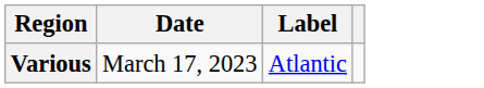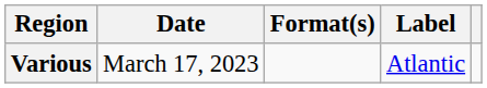 <table class="wikitable plainrowheaders">
 <tr>
 <th scope="col">Region</th>
 <th scope="col">Date</th>
+<th scope="col">Format(s)</th>
 <th scope="col">Label</th>
 <th scope="col"></th>
 </tr>
 <tr>
 <th scope="row">Various</th>
 <td>March 17, 2023</td>
+<td></td>
 <td><a href='#'>Atlantic</a></td>
 <td style="text-align:center;"></td>
 </tr>
 </table>
